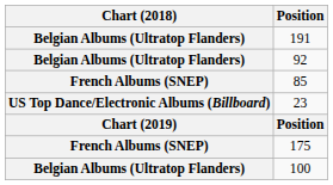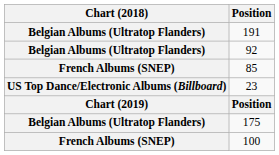 <table class="wikitable plainrowheaders" style="text-align:center">
 <tr>
 <th scope="col">Chart (2018)</th>
 <th scope="col">Position</th>
 </tr>
 <tr>
 <th scope="row">Belgian Albums (Ultratop Flanders)</th>
 <td>191</td>
 </tr>
 <tr>
 <th scope="row">Belgian Albums (Ultratop Flanders)</th>
 <td>92</td>
 </tr>
 <tr>
 <th scope="row">French Albums (SNEP)</th>
 <td>85</td>
 </tr>
 <tr>
 <th scope="row">US Top Dance/Electronic Albums (<em>Billboard</em>)</th>
 <td>23</td>
 </tr>
 <tr>
 <th scope="col">Chart (2019)</th>
 <th scope="col">Position</th>
 </tr>
 <tr>
-<th scope="row">French Albums (SNEP)</th>
+<th scope="row">Belgian Albums (Ultratop Flanders)</th>
 <td>175</td>
 </tr>
 <tr>
-<th scope="row">Belgian Albums (Ultratop Flanders)</th>
+<th scope="row">French Albums (SNEP)</th>
 <td>100</td>
 </tr>
 </table>
